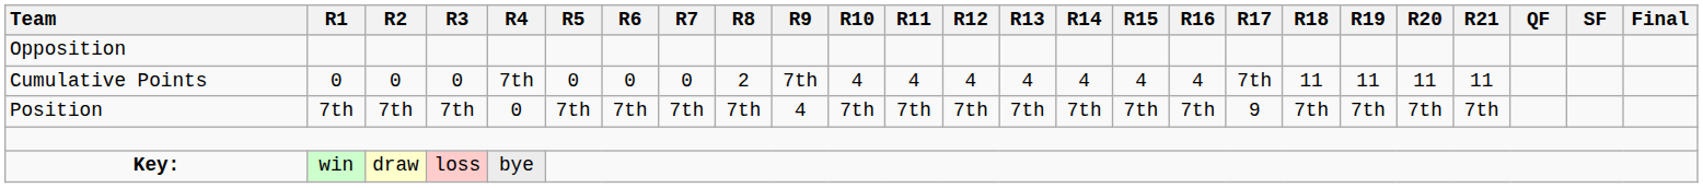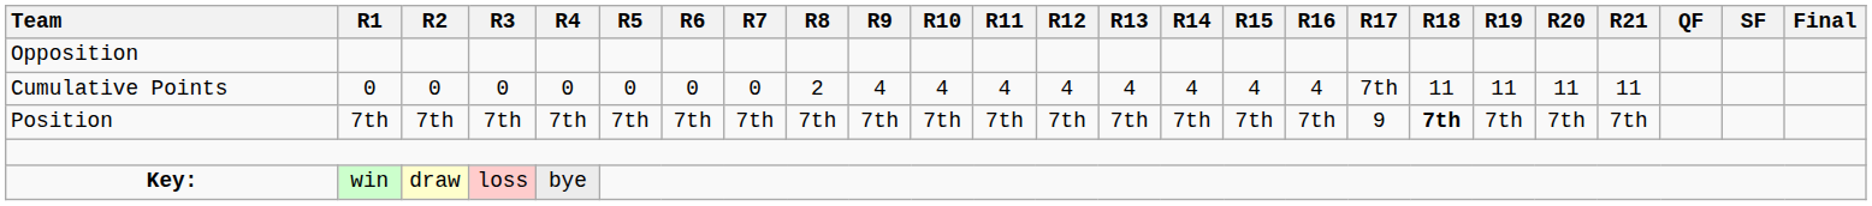 <table class="wikitable" style="text-align:center; line-height:110%; width:90%; font-size:100%">
 <tr>
 <th style="text-align:left; width:16%;">Team</th>
 <th style="width:3%;">R1</th>
 <th style="width:3%;">R2</th>
 <th style="width:3%;">R3</th>
 <th style="width:3%;">R4</th>
 <th style="width:3%;">R5</th>
 <th style="width:3%;">R6</th>
 <th style="width:3%;">R7</th>
 <th style="width:3%;">R8</th>
 <th style="width:3%;">R9</th>
 <th style="width:3%;">R10</th>
 <th style="width:3%;">R11</th>
 <th style="width:3%;">R12</th>
 <th style="width:3%;">R13</th>
 <th style="width:3%;">R14</th>
 <th style="width:3%;">R15</th>
 <th style="width:3%;">R16</th>
 <th style="width:3%;">R17</th>
 <th style="width:3%;">R18</th>
 <th style="width:3%;">R19</th>
 <th style="width:3%;">R20</th>
 <th style="width:3%;">R21</th>
 <th style="width:3%;">QF</th>
 <th style="width:3%;">SF</th>
 <th style="width:3%;">Final</th>
 </tr>
 <tr>
 <td style="text-align:left;">Opposition</td>
 <td></td>
 <td></td>
 <td></td>
 <td></td>
 <td></td>
 <td></td>
 <td></td>
 <td></td>
 <td></td>
 <td></td>
 <td></td>
 <td></td>
 <td></td>
 <td></td>
 <td></td>
 <td></td>
 <td></td>
 <td></td>
 <td></td>
 <td></td>
 <td></td>
 <td> </td>
 <td> </td>
 <td> </td>
 </tr>
 <tr>
 <td style="text-align:left;">Cumulative Points</td>
 <td>0</td>
 <td>0</td>
 <td>0</td>
-<td>7th</td>
+<td>0</td>
 <td>0</td>
 <td>0</td>
 <td>0</td>
 <td>2</td>
-<td>7th</td>
+<td>4</td>
 <td>4</td>
 <td>4</td>
 <td>4</td>
 <td>4</td>
 <td>4</td>
 <td>4</td>
 <td>4</td>
 <td>7th</td>
 <td>11</td>
 <td>11</td>
 <td>11</td>
 <td>11</td>
 <td> </td>
 <td> </td>
 <td> </td>
 </tr>
 <tr>
 <td style="text-align:left;">Position</td>
 <td>7th</td>
 <td>7th</td>
 <td>7th</td>
-<td>0</td>
 <td>7th</td>
 <td>7th</td>
 <td>7th</td>
 <td>7th</td>
-<td>4</td>
+<td>7th</td>
+<td>7th</td>
 <td>7th</td>
 <td>7th</td>
 <td>7th</td>
 <td>7th</td>
 <td>7th</td>
 <td>7th</td>
 <td>7th</td>
 <td>9</td>
-<td>7th</td>
+<td><strong>7th</strong></td>
 <td>7th</td>
 <td>7th</td>
 <td>7th</td>
 <td> </td>
 <td> </td>
 <td> </td>
 </tr>
 <tr>
 <td colspan=100% style="height:10px"></td>
 </tr>
 <tr>
 <td><strong>Key:</strong></td>
 <td style="background:#CCFFCC;">win</td>
 <td style="background:#FFFFCC;">draw</td>
 <td style="background:#FFCCCC;">loss</td>
 <td style="background:#ECECEC;">bye</td>
 <td colspan=100%></td>
 </tr>
 </table>
